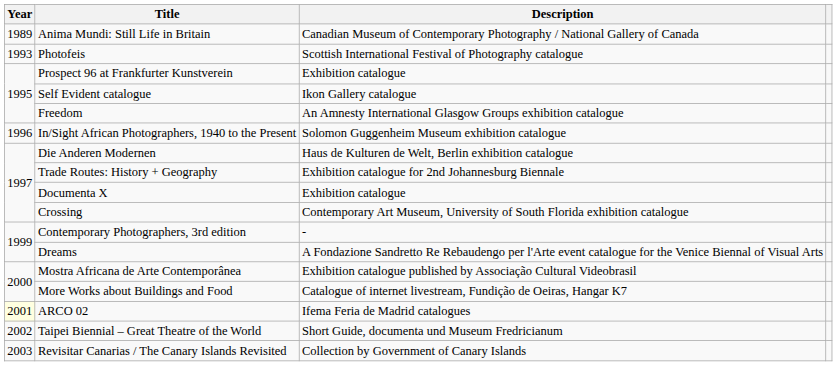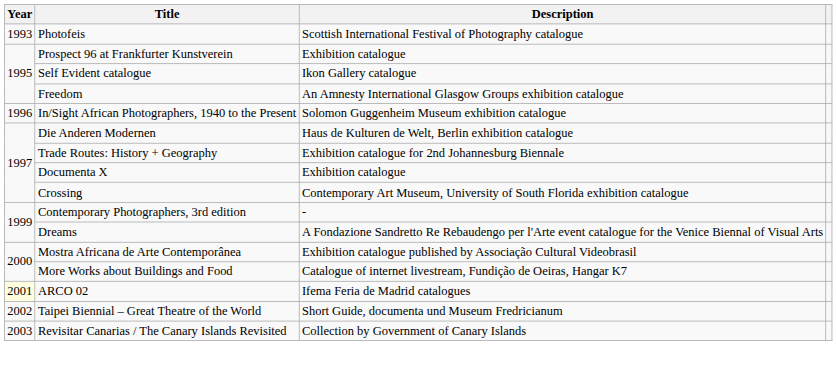 <table class="wikitable mw-collapsible">
 <tr>
 <th scope="col" width=>Year</th>
 <th scope="col">Title</th>
 <th scope="col">Description</th>
 <th scope="col"></th>
-</tr>
-<tr>
-<td>1989</td>
-<td>Anima Mundi: Still Life in Britain</td>
-<td>Canadian Museum of Contemporary Photography / National Gallery of Canada</td>
-<td></td>
 </tr>
 <tr>
 <td>1993</td>
 <td>Photofeis</td>
 <td>Scottish International Festival of Photography catalogue</td>
 <td></td>
 </tr>
 <tr>
 <td rowspan="3">1995</td>
 <td>Prospect 96 at Frankfurter Kunstverein</td>
 <td>Exhibition catalogue</td>
 <td></td>
 </tr>
 <tr>
 <td>Self Evident catalogue</td>
 <td>Ikon Gallery catalogue</td>
 <td></td>
 </tr>
 <tr>
 <td>Freedom</td>
 <td>An Amnesty International Glasgow Groups exhibition catalogue</td>
 <td></td>
 </tr>
 <tr>
 <td>1996</td>
 <td>In/Sight African Photographers, 1940 to the Present</td>
 <td>Solomon Guggenheim Museum exhibition catalogue</td>
 <td></td>
 </tr>
 <tr>
 <td rowspan="4">1997</td>
 <td>Die Anderen Modernen</td>
 <td>Haus de Kulturen de Welt, Berlin exhibition catalogue</td>
 <td></td>
 </tr>
 <tr>
 <td>Trade Routes: History + Geography</td>
 <td>Exhibition catalogue for 2nd Johannesburg Biennale</td>
 <td></td>
 </tr>
 <tr>
 <td>Documenta X</td>
 <td>Exhibition catalogue</td>
 <td></td>
 </tr>
 <tr>
 <td>Crossing</td>
 <td>Contemporary Art Museum, University of South Florida exhibition catalogue</td>
 <td></td>
 </tr>
 <tr>
 <td rowspan="2">1999</td>
 <td>Contemporary Photographers, 3rd edition</td>
 <td>-</td>
 <td></td>
 </tr>
 <tr>
 <td>Dreams</td>
 <td>A Fondazione Sandretto Re Rebaudengo per l'Arte event catalogue for the Venice Biennal of Visual Arts</td>
 <td></td>
 </tr>
 <tr>
 <td rowspan="2">2000</td>
 <td>Mostra Africana de Arte Contemporânea</td>
 <td>Exhibition catalogue published by Associação Cultural Videobrasil</td>
 <td></td>
 </tr>
 <tr>
 <td>More Works about Buildings and Food</td>
 <td>Catalogue of internet livestream, Fundição de Oeiras, Hangar K7</td>
 <td></td>
 </tr>
 <tr>
 <td style="background: lightyellow;">2001</td>
 <td>ARCO 02</td>
 <td>Ifema Feria de Madrid catalogues</td>
 <td></td>
 </tr>
 <tr>
 <td>2002</td>
 <td>Taipei Biennial – Great Theatre of the World</td>
 <td>Short Guide, documenta und Museum Fredricianum</td>
 <td></td>
 </tr>
 <tr>
 <td>2003</td>
 <td>Revisitar Canarias / The Canary Islands Revisited</td>
 <td>Collection by Government of Canary Islands</td>
 <td></td>
 </tr>
 </table>
